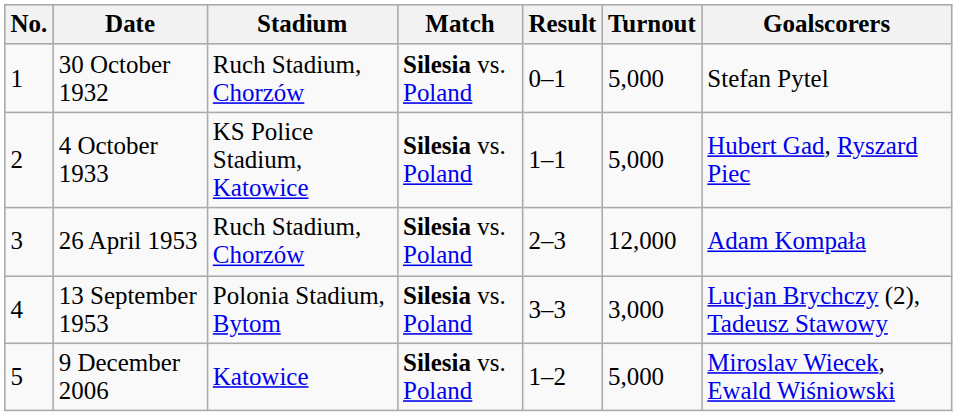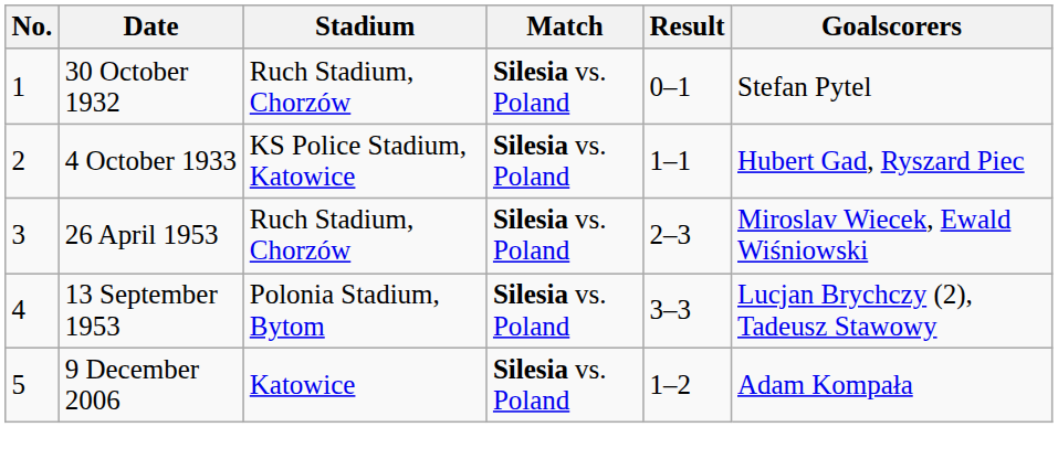 <table class="wikitable">
 <tr style="background-color: #efefef;">
 <th>No.</th>
 <th>Date</th>
 <th>Stadium</th>
 <th>Match</th>
 <th>Result</th>
-<th>Turnout</th>
 <th>Goalscorers</th>
 </tr>
 <tr>
 <td>1</td>
 <td>30 October 1932</td>
 <td>Ruch Stadium, <a href='#'>Chorzów</a></td>
 <td> <strong>Silesia</strong> vs. <a href='#'>Poland</a> </td>
 <td>0–1</td>
-<td>5,000</td>
 <td>Stefan Pytel</td>
 </tr>
 <tr>
 <td>2</td>
 <td>4 October 1933</td>
 <td>KS Police Stadium, <a href='#'>Katowice</a></td>
 <td> <strong>Silesia</strong> vs. <a href='#'>Poland</a> </td>
 <td>1–1</td>
-<td>5,000</td>
 <td><a href='#'>Hubert Gad</a>, <a href='#'>Ryszard Piec</a></td>
 </tr>
 <tr>
 <td>3</td>
 <td>26 April 1953</td>
 <td>Ruch Stadium, <a href='#'>Chorzów</a></td>
 <td> <strong>Silesia</strong> vs. <a href='#'>Poland</a> </td>
 <td>2–3</td>
-<td>12,000</td>
-<td><a href='#'>Adam Kompała</a></td>
+<td><a href='#'>Miroslav Wiecek</a>, <a href='#'>Ewald Wiśniowski</a></td>
 </tr>
 <tr>
 <td>4</td>
 <td>13 September 1953</td>
 <td>Polonia Stadium, <a href='#'>Bytom</a></td>
 <td> <strong>Silesia</strong> vs. <a href='#'>Poland</a> </td>
 <td>3–3</td>
-<td>3,000</td>
 <td><a href='#'>Lucjan Brychczy</a> (2), <a href='#'>Tadeusz Stawowy</a></td>
 </tr>
 <tr>
 <td>5</td>
 <td>9 December 2006</td>
 <td><a href='#'>Katowice</a></td>
 <td> <strong>Silesia</strong> vs. <a href='#'>Poland</a> </td>
 <td>1–2</td>
-<td>5,000</td>
-<td><a href='#'>Miroslav Wiecek</a>, <a href='#'>Ewald Wiśniowski</a></td>
+<td><a href='#'>Adam Kompała</a></td>
 </tr>
 </table>
